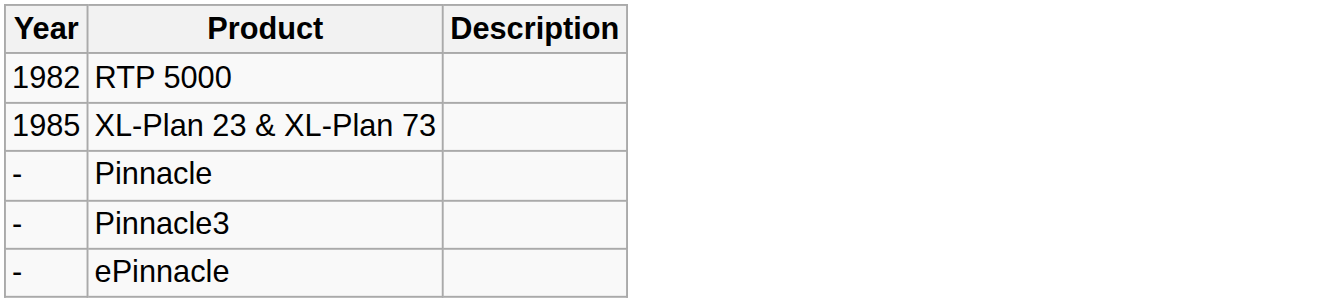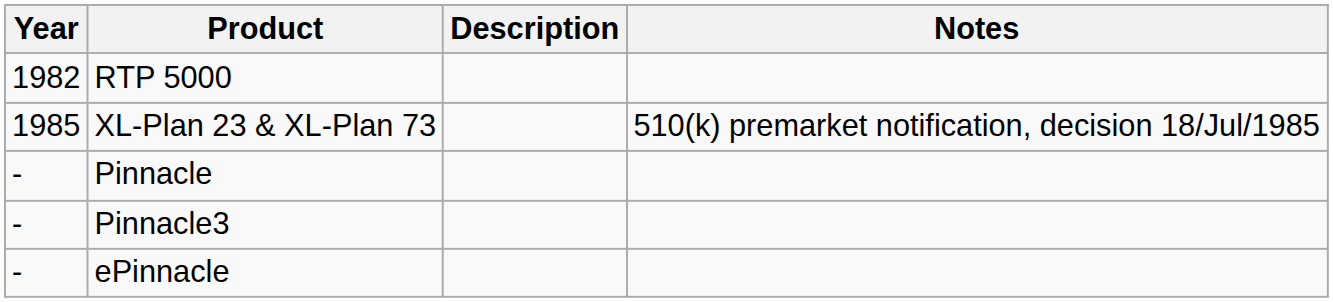 <table class="wikitable">
 <tr>
 <th>Year</th>
 <th>Product</th>
 <th>Description</th>
+<th>Notes</th>
 </tr>
 <tr>
 <td>1982</td>
 <td>RTP 5000</td>
+<td></td>
 <td></td>
 </tr>
 <tr>
 <td>1985</td>
 <td>XL-Plan 23 & XL-Plan 73</td>
 <td></td>
+<td>510(k) premarket notification, decision 18/Jul/1985</td>
 </tr>
 <tr>
 <td>-</td>
 <td>Pinnacle</td>
+<td></td>
 <td></td>
 </tr>
 <tr>
 <td>-</td>
 <td>Pinnacle3</td>
 <td></td>
+<td></td>
 </tr>
 <tr>
 <td>-</td>
 <td>ePinnacle</td>
 <td></td>
+<td></td>
 </tr>
 </table>
